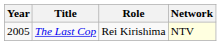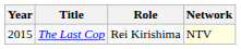 <table class="wikitable">
 <tr>
 <th>Year</th>
 <th>Title</th>
 <th>Role</th>
 <th>Network</th>
 </tr>
 <tr>
-<td>2005</td>
+<td>2015</td>
 <td><em><a href='#'>The Last Cop</a></em></td>
 <td>Rei Kirishima</td>
 <td style="background: lightyellow;">NTV</td>
 </tr>
 </table>
